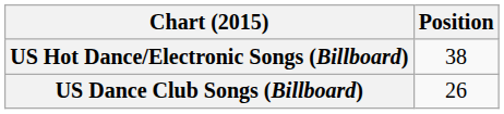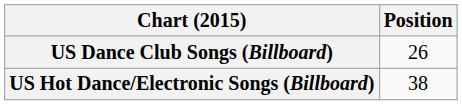 <table class="wikitable sortable plainrowheaders" style="text-align:center">
 <tr>
 <th scope="col">Chart (2015)</th>
 <th scope="col">Position</th>
 </tr>
 <tr>
+<th scope="row">US Dance Club Songs (<em>Billboard</em>)</th>
+<td>26</td>
+</tr>
+<tr>
 <th scope="row">US Hot Dance/Electronic Songs (<em>Billboard</em>)</th>
 <td>38</td>
 </tr>
-<tr>
-<th scope="row">US Dance Club Songs (<em>Billboard</em>)</th>
-<td>26</td>
-</tr>
 </table>
